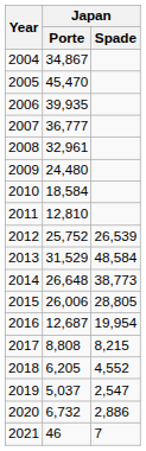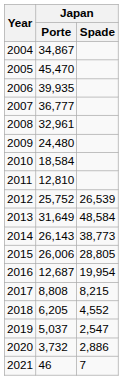 <table class="wikitable">
 <tr>
 <th rowspan="2">Year</th>
 <th colspan="2">Japan</th>
 </tr>
 <tr>
 <th>Porte</th>
 <th>Spade</th>
 </tr>
 <tr>
 <td>2004</td>
 <td>34,867</td>
 <td></td>
 </tr>
 <tr>
 <td>2005</td>
 <td>45,470</td>
 <td></td>
 </tr>
 <tr>
 <td>2006</td>
 <td>39,935</td>
 <td></td>
 </tr>
 <tr>
 <td>2007</td>
 <td>36,777</td>
 <td></td>
 </tr>
 <tr>
 <td>2008</td>
 <td>32,961</td>
 <td></td>
 </tr>
 <tr>
 <td>2009</td>
 <td>24,480</td>
 <td></td>
 </tr>
 <tr>
 <td>2010</td>
 <td>18,584</td>
 <td></td>
 </tr>
 <tr>
 <td>2011</td>
 <td>12,810</td>
 <td></td>
 </tr>
 <tr>
 <td>2012</td>
 <td>25,752</td>
 <td>26,539</td>
 </tr>
 <tr>
 <td>2013</td>
-<td>31,529</td>
+<td>31,649</td>
 <td>48,584</td>
 </tr>
 <tr>
 <td>2014</td>
-<td>26,648</td>
+<td>26,143</td>
 <td>38,773</td>
 </tr>
 <tr>
 <td>2015</td>
 <td>26,006</td>
 <td>28,805</td>
 </tr>
 <tr>
 <td>2016</td>
 <td>12,687</td>
 <td>19,954</td>
 </tr>
 <tr>
 <td>2017</td>
 <td>8,808</td>
 <td>8,215</td>
 </tr>
 <tr>
 <td>2018</td>
 <td>6,205</td>
 <td>4,552</td>
 </tr>
 <tr>
 <td>2019</td>
 <td>5,037</td>
 <td>2,547</td>
 </tr>
 <tr>
 <td>2020</td>
-<td>6,732</td>
+<td>3,732</td>
 <td>2,886</td>
 </tr>
 <tr>
 <td>2021</td>
 <td>46</td>
 <td>7</td>
 </tr>
 </table>
